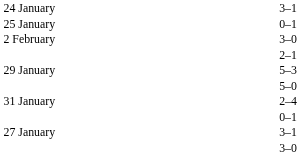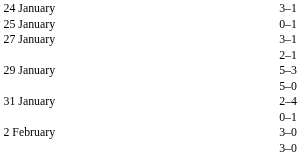 <table cellspacing=1 width=70%>
 <tr>
 <th width=25%></th>
 <th width=30%></th>
 <th width=15%></th>
 <th width=30%></th>
 </tr>
 <tr>
 <td>24 January</td>
 <td align=right></td>
 <td align=center>3–1</td>
 <td></td>
 </tr>
 <tr>
 <td>25 January</td>
 <td align=right></td>
 <td align=center>0–1</td>
 <td></td>
 </tr>
 <tr>
-<td>2 February</td>
+<td>27 January</td>
 <td align=right></td>
-<td align=center>3–0</td>
+<td align=center>3–1</td>
 <td></td>
 </tr>
 <tr>
 <td></td>
 <td align=right></td>
 <td align=center>2–1</td>
 <td></td>
 </tr>
 <tr>
 <td>29 January</td>
 <td align=right></td>
 <td align=center>5–3</td>
 <td></td>
 </tr>
 <tr>
 <td></td>
 <td align=right></td>
 <td align=center>5–0</td>
 <td></td>
 </tr>
 <tr>
 <td>31 January</td>
 <td align=right></td>
 <td align=center>2–4</td>
 <td></td>
 </tr>
 <tr>
 <td></td>
 <td align=right></td>
 <td align=center>0–1</td>
 <td></td>
 </tr>
 <tr>
-<td>27 January</td>
+<td>2 February</td>
 <td align=right></td>
-<td align=center>3–1</td>
+<td align=center>3–0</td>
 <td></td>
 </tr>
 <tr>
 <td></td>
 <td align=right></td>
 <td align=center>3–0</td>
 <td></td>
 </tr>
 </table>
